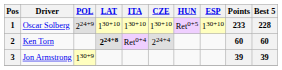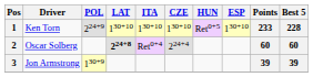 <table class="wikitable" style="font-size: 85%; text-align: center;">
 <tr valign="top">
 <th valign="middle">Pos</th>
 <th valign="middle">Driver</th>
 <th><a href='#'>POL</a><br></th>
 <th><a href='#'>LAT</a><br></th>
 <th><a href='#'>ITA</a><br></th>
 <th><a href='#'>CZE</a><br></th>
 <th><a href='#'>HUN</a><br></th>
 <th><a href='#'>ESP</a><br></th>
 <th valign="middle">Points</th>
 <th valign="middle">Best 5</th>
 </tr>
 <tr>
 <th>1</th>
-<td align=left> <a href='#'>Oscar Solberg</a></td>
+<td align=left> <a href='#'>Ken Torn</a></td>
 <td style="background:#DFDFDF;">2<sup>24+9</sup></td>
 <td style="background:#FFFFBF;">1<sup>30+10</sup></td>
 <td style="background:#FFFFBF;">1<sup>30+10</sup></td>
 <td style="background:#FFFFBF;">1<sup>30+10</sup></td>
 <td style="background:#EFCFFF;">Ret<sup>0+5</sup></td>
 <td style="background:#FFFFBF;">1<sup>30+10</sup></td>
 <th>233</th>
 <th>228</th>
 </tr>
 <tr>
 <th>2</th>
-<td align=left> <a href='#'>Ken Torn</a></td>
+<td align=left> <a href='#'>Oscar Solberg</a></td>
 <td></td>
 <td style="background:#DFDFDF;"><strong>2<sup>24+8</sup></strong></td>
 <td style="background:#EFCFFF;">Ret<sup>0+4</sup></td>
 <td style="background:#DFDFDF;">2<sup>24+4</sup></td>
 <td></td>
 <td></td>
 <th>60</th>
 <th>60</th>
 </tr>
 <tr>
 <th>3</th>
 <td align=left> <a href='#'>Jon Armstrong</a></td>
 <td style="background:#FFFFBF;">1<sup>30+9</sup></td>
 <td></td>
 <td></td>
 <td></td>
 <td></td>
 <td></td>
 <th>39</th>
 <th>39</th>
 </tr>
 <tr>
 </tr>
 </table>
